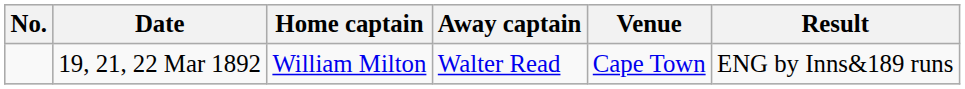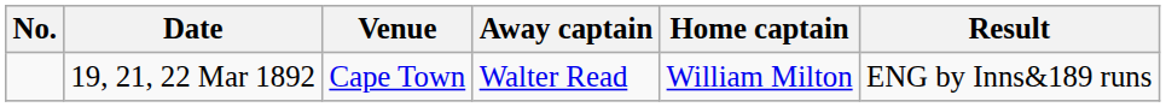 <table class="wikitable">
 <tr style="background:#efefef;">
 <th>No.</th>
 <th>Date</th>
+<th>Venue</th>
+<th>Away captain</th>
 <th>Home captain</th>
-<th>Away captain</th>
-<th>Venue</th>
 <th>Result</th>
 </tr>
 <tr>
 <td></td>
 <td>19, 21, 22 Mar 1892</td>
+<td><a href='#'>Cape Town</a></td>
+<td><a href='#'>Walter Read</a></td>
 <td><a href='#'>William Milton</a></td>
-<td><a href='#'>Walter Read</a></td>
-<td><a href='#'>Cape Town</a></td>
 <td>ENG by Inns&189 runs</td>
 </tr>
 </table>
